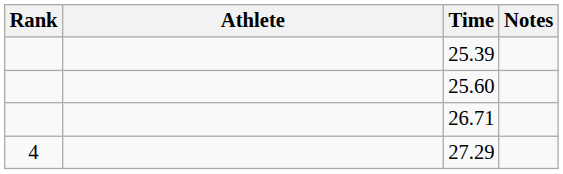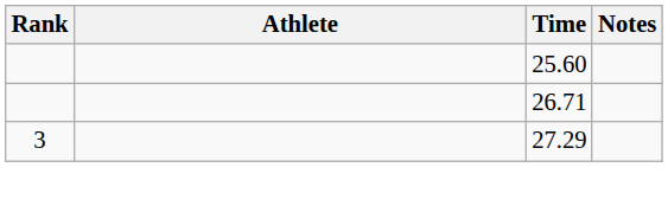 <table class="wikitable" style="text-align:center">
 <tr>
 <th>Rank</th>
 <th Style="width:18em">Athlete</th>
 <th>Time</th>
 <th>Notes</th>
-</tr>
-<tr>
-<td></td>
-<td style="text-align:left"></td>
-<td>25.39</td>
-<td></td>
 </tr>
 <tr>
 <td></td>
 <td style="text-align:left"></td>
 <td>25.60</td>
 <td></td>
 </tr>
 <tr>
 <td></td>
 <td style="text-align:left"></td>
 <td>26.71</td>
 <td></td>
 </tr>
 <tr>
-<td>4</td>
+<td>3</td>
 <td style="text-align:left"></td>
 <td>27.29</td>
 <td></td>
 </tr>
 </table>
